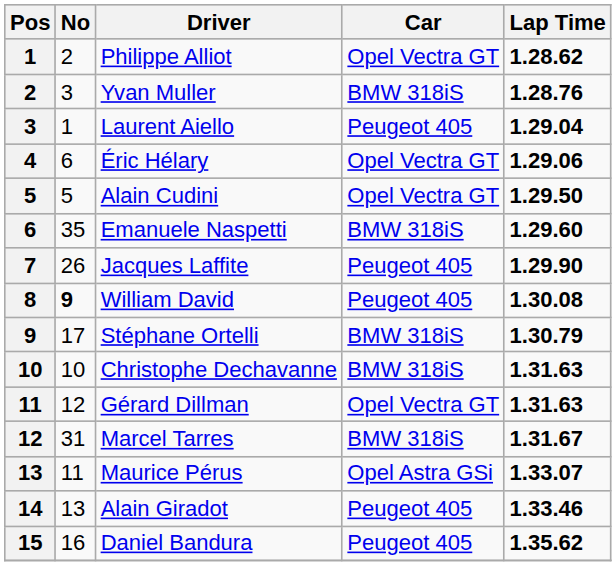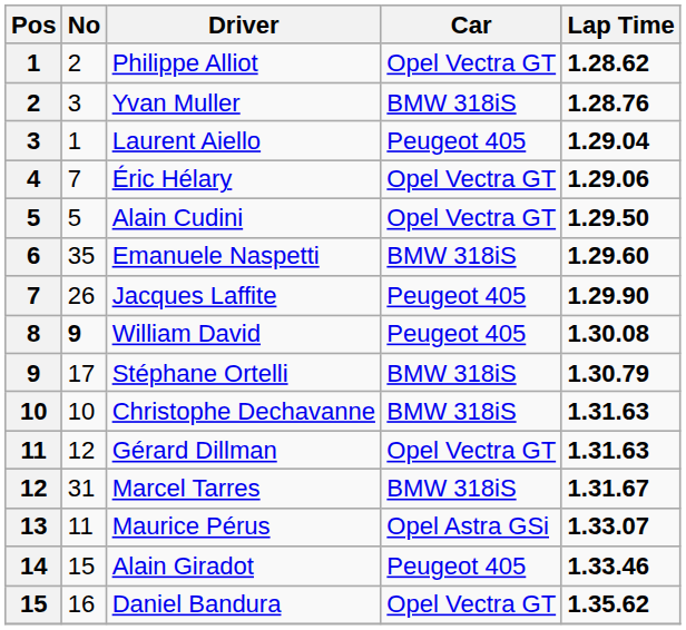 <table class="wikitable" style="font-size: 85%;">
 <tr>
 <th>Pos</th>
 <th>No</th>
 <th>Driver</th>
 <th>Car</th>
 <th>Lap Time</th>
 </tr>
 <tr>
 <th>1</th>
 <td>2</td>
 <td> <a href='#'>Philippe Alliot</a></td>
 <td><a href='#'> Opel Vectra GT</a></td>
 <td><strong>1.28.62</strong></td>
 </tr>
 <tr>
 <th>2</th>
 <td>3</td>
 <td> <a href='#'>Yvan Muller</a></td>
 <td><a href='#'>BMW 318iS</a></td>
 <td><strong>1.28.76</strong></td>
 </tr>
 <tr>
 <th>3</th>
 <td>1</td>
 <td> <a href='#'>Laurent Aiello</a></td>
 <td><a href='#'>Peugeot 405</a></td>
 <td><strong>1.29.04</strong></td>
 </tr>
 <tr>
 <th>4</th>
-<td>6</td>
+<td>7</td>
 <td> <a href='#'>Éric Hélary</a></td>
 <td><a href='#'> Opel Vectra GT</a></td>
 <td><strong>1.29.06</strong></td>
 </tr>
 <tr>
 <th>5</th>
 <td>5</td>
 <td> <a href='#'>Alain Cudini</a></td>
 <td><a href='#'> Opel Vectra GT</a></td>
 <td><strong>1.29.50</strong></td>
 </tr>
 <tr>
 <th>6</th>
 <td>35</td>
 <td> <a href='#'>Emanuele Naspetti</a></td>
 <td><a href='#'>BMW 318iS</a></td>
 <td><strong>1.29.60</strong></td>
 </tr>
 <tr>
 <th>7</th>
 <td>26</td>
 <td> <a href='#'>Jacques Laffite</a></td>
 <td><a href='#'>Peugeot 405</a></td>
 <td><strong>1.29.90</strong></td>
 </tr>
 <tr>
 <th>8</th>
 <td><strong>9</strong></td>
 <td> <a href='#'>William David</a></td>
 <td><a href='#'>Peugeot 405</a></td>
 <td><strong>1.30.08</strong></td>
 </tr>
 <tr>
 <th>9</th>
 <td>17</td>
 <td> <a href='#'>Stéphane Ortelli</a></td>
 <td><a href='#'>BMW 318iS</a></td>
 <td><strong>1.30.79</strong></td>
 </tr>
 <tr>
 <th>10</th>
 <td>10</td>
 <td> <a href='#'>Christophe Dechavanne</a></td>
 <td><a href='#'>BMW 318iS</a></td>
 <td><strong>1.31.63</strong></td>
 </tr>
 <tr>
 <th>11</th>
 <td>12</td>
 <td> <a href='#'>Gérard Dillman</a></td>
 <td><a href='#'> Opel Vectra GT</a></td>
 <td><strong>1.31.63</strong></td>
 </tr>
 <tr>
 <th>12</th>
 <td>31</td>
 <td> <a href='#'>Marcel Tarres</a></td>
 <td><a href='#'>BMW 318iS</a></td>
 <td><strong>1.31.67</strong></td>
 </tr>
 <tr>
 <th>13</th>
 <td>11</td>
 <td> <a href='#'>Maurice Pérus</a></td>
 <td><a href='#'>Opel Astra GSi</a></td>
 <td><strong>1.33.07</strong></td>
 </tr>
 <tr>
 <th>14</th>
-<td>13</td>
+<td>15</td>
 <td> <a href='#'>Alain Giradot</a></td>
 <td><a href='#'>Peugeot 405</a></td>
 <td><strong>1.33.46</strong></td>
 </tr>
 <tr>
 <th>15</th>
 <td>16</td>
 <td> <a href='#'>Daniel Bandura</a></td>
-<td><a href='#'>Peugeot 405</a></td>
+<td><a href='#'> Opel Vectra GT</a></td>
 <td><strong>1.35.62</strong></td>
 </tr>
 <tr>
 </tr>
 </table>
